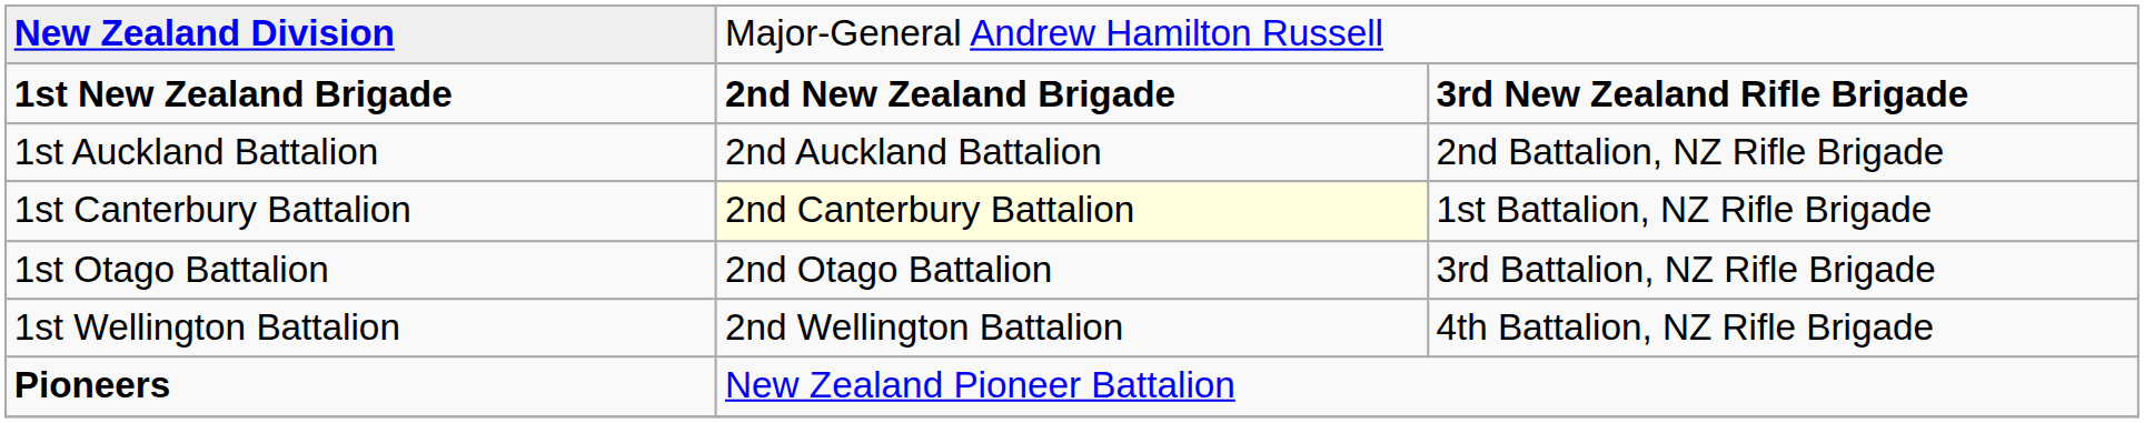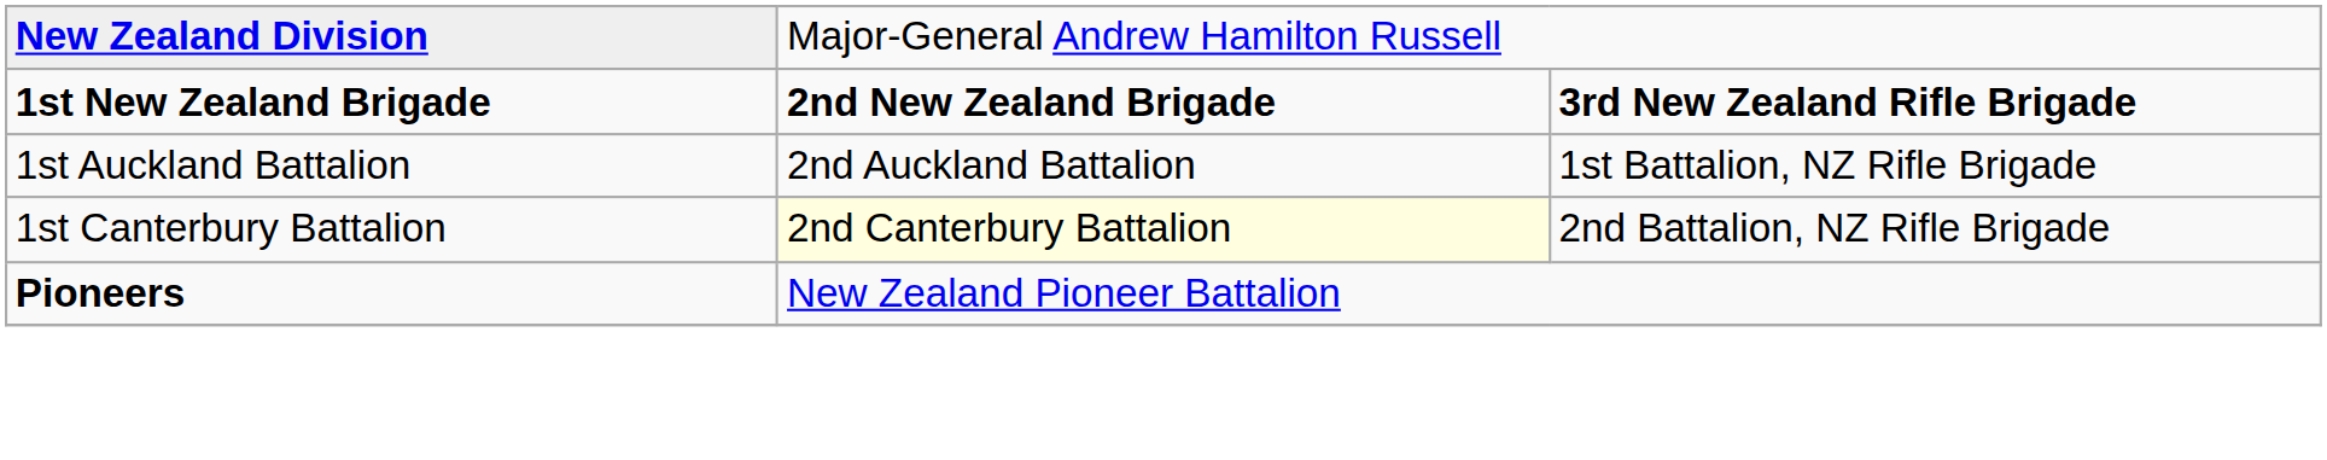 <table class="wikitable">
 <tr>
 <td style="background:#efefef;"><strong><a href='#'>New Zealand Division</a>  </strong></td>
 <td colspan="2">Major-General <a href='#'>Andrew Hamilton Russell</a></td>
 </tr>
 <tr>
 <td width="300pt"><strong>1st New Zealand Brigade</strong></td>
 <td width="300pt"><strong>2nd New Zealand Brigade</strong></td>
 <td width="300pt"><strong>3rd New Zealand Rifle Brigade</strong></td>
 </tr>
 <tr>
 <td>1st Auckland Battalion</td>
 <td>2nd Auckland Battalion</td>
-<td>2nd Battalion, NZ Rifle Brigade</td>
+<td>1st Battalion, NZ Rifle Brigade</td>
 </tr>
 <tr>
 <td>1st Canterbury Battalion</td>
 <td style="background: lightyellow;">2nd Canterbury Battalion</td>
-<td>1st Battalion, NZ Rifle Brigade</td>
-</tr>
-<tr>
-<td>1st Otago Battalion</td>
-<td>2nd Otago Battalion</td>
-<td>3rd Battalion, NZ Rifle Brigade</td>
-</tr>
-<tr>
-<td>1st Wellington Battalion</td>
-<td>2nd Wellington Battalion</td>
-<td>4th Battalion, NZ Rifle Brigade</td>
+<td>2nd Battalion, NZ Rifle Brigade</td>
 </tr>
 <tr>
 <td><strong>Pioneers</strong></td>
 <td colspan="2"><a href='#'>New Zealand Pioneer Battalion</a></td>
 </tr>
 <tr>
 </tr>
 </table>
